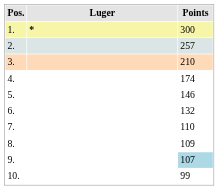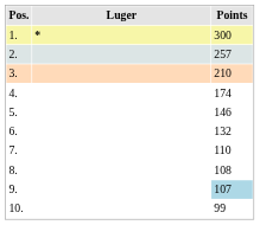 <table cellspacing="1" cellpadding="3" style="border:1px solid #aaa; font-size:90%;">
 <tr style="background:#e4e4e4;">
 <th style="width:10px;">Pos.</th>
 <th style="width:215px;">Luger</th>
 <th style="width:45px;">Points</th>
 </tr>
 <tr style="background:#f7f6a8;">
 <td>1.</td>
 <td align="left"><strong>*</strong></td>
 <td>300</td>
 </tr>
 <tr style="background:#dce5e5;">
 <td>2.</td>
 <td align="left"></td>
 <td>257</td>
 </tr>
 <tr style="background:#ffdab9;">
 <td>3.</td>
 <td align="left"></td>
 <td>210</td>
 </tr>
 <tr>
 <td>4.</td>
 <td align="left"></td>
 <td>174</td>
 </tr>
 <tr>
 <td>5.</td>
 <td align="left"></td>
 <td>146</td>
 </tr>
 <tr>
 <td>6.</td>
 <td align="left"></td>
 <td>132</td>
 </tr>
 <tr>
 <td>7.</td>
 <td align="left"></td>
 <td>110</td>
 </tr>
 <tr>
 <td>8.</td>
 <td align="left"></td>
-<td>109</td>
+<td>108</td>
 </tr>
 <tr>
 <td>9.</td>
 <td align="left"></td>
 <td style="background: lightblue;">107</td>
 </tr>
 <tr>
 <td>10.</td>
 <td align="left"></td>
 <td>99</td>
 </tr>
 </table>
